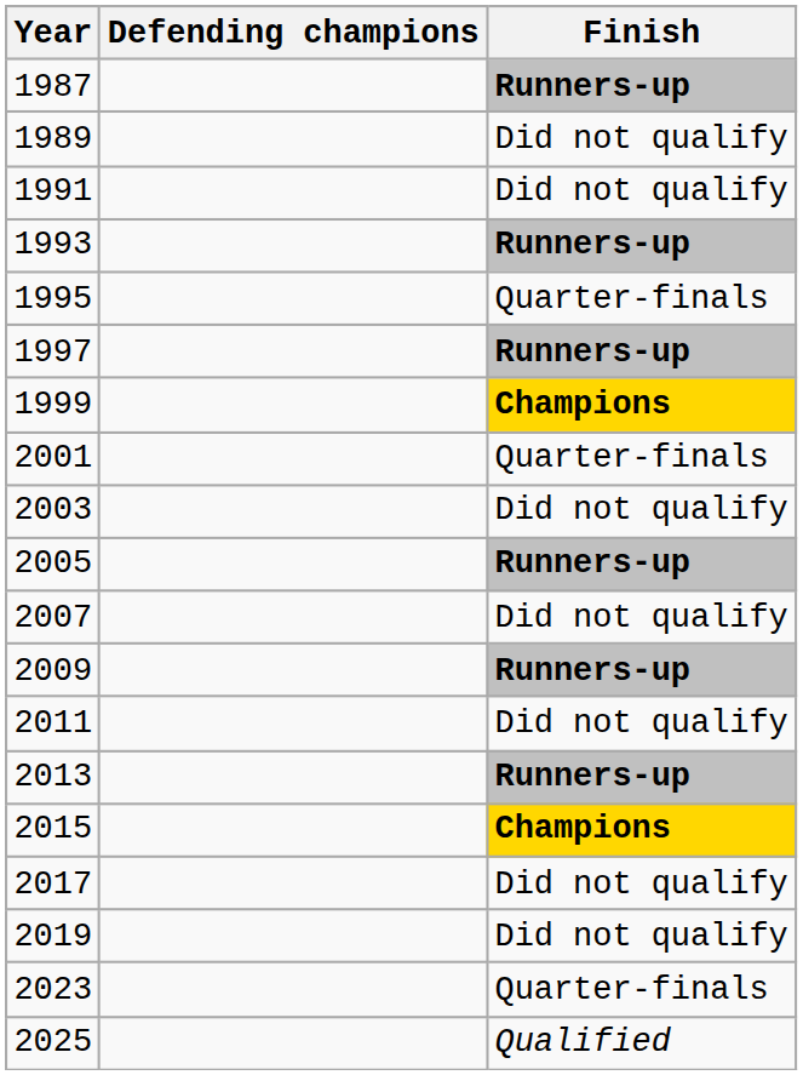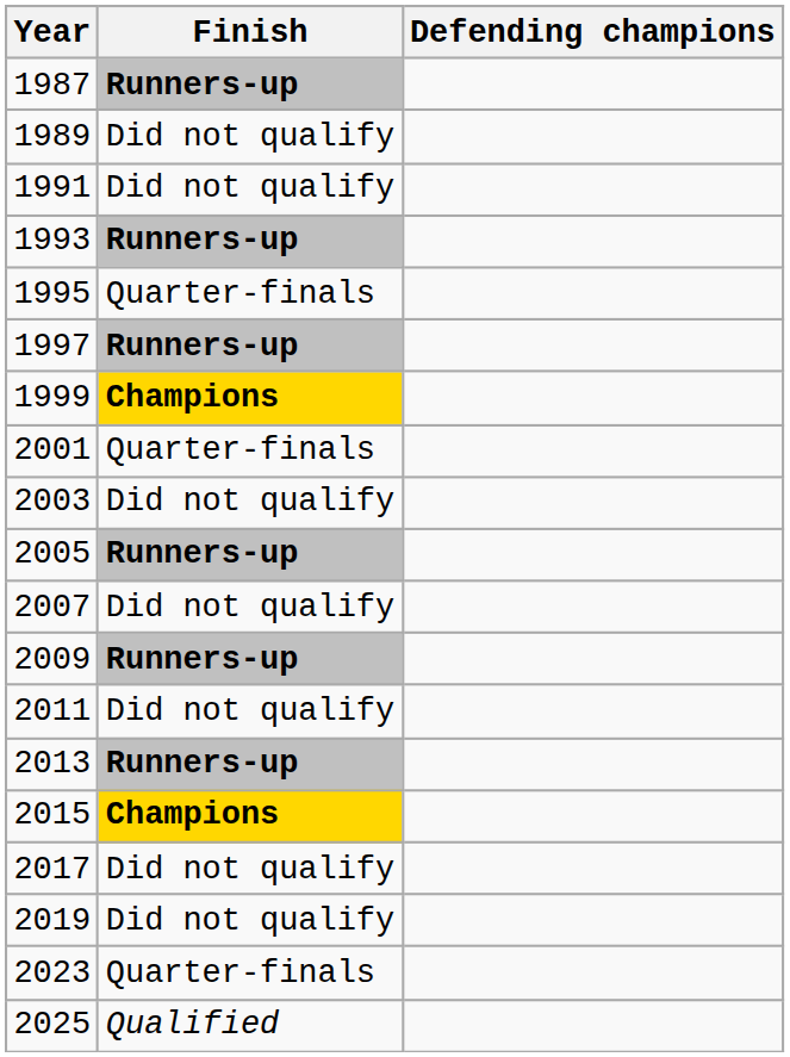 <table class="wikitable">
 <tr>
 <th>Year</th>
+<th>Finish</th>
 <th>Defending champions</th>
-<th>Finish</th>
 </tr>
 <tr>
 <td>1987</td>
+<td bgcolor=silver><strong>Runners-up</strong></td>
 <td></td>
-<td bgcolor=silver><strong>Runners-up</strong></td>
 </tr>
 <tr>
 <td>1989</td>
+<td>Did not qualify</td>
 <td></td>
-<td>Did not qualify</td>
 </tr>
 <tr>
 <td>1991</td>
+<td>Did not qualify</td>
 <td></td>
-<td>Did not qualify</td>
 </tr>
 <tr>
 <td>1993</td>
+<td bgcolor=silver><strong>Runners-up</strong></td>
 <td></td>
-<td bgcolor=silver><strong>Runners-up</strong></td>
 </tr>
 <tr>
 <td>1995</td>
+<td>Quarter-finals</td>
 <td></td>
-<td>Quarter-finals</td>
 </tr>
 <tr>
 <td>1997</td>
+<td bgcolor=silver><strong>Runners-up</strong></td>
 <td></td>
-<td bgcolor=silver><strong>Runners-up</strong></td>
 </tr>
 <tr>
 <td>1999</td>
+<td bgcolor=gold><strong>Champions</strong></td>
 <td></td>
-<td bgcolor=gold><strong>Champions</strong></td>
 </tr>
 <tr>
 <td>2001</td>
+<td>Quarter-finals</td>
 <td></td>
-<td>Quarter-finals</td>
 </tr>
 <tr>
 <td>2003</td>
+<td>Did not qualify</td>
 <td></td>
-<td>Did not qualify</td>
 </tr>
 <tr>
 <td>2005</td>
+<td bgcolor=silver><strong>Runners-up</strong></td>
 <td></td>
-<td bgcolor=silver><strong>Runners-up</strong></td>
 </tr>
 <tr>
 <td>2007</td>
+<td>Did not qualify</td>
 <td></td>
-<td>Did not qualify</td>
 </tr>
 <tr>
 <td>2009</td>
+<td bgcolor=silver><strong>Runners-up</strong></td>
 <td></td>
-<td bgcolor=silver><strong>Runners-up</strong></td>
 </tr>
 <tr>
 <td>2011</td>
+<td>Did not qualify</td>
 <td></td>
-<td>Did not qualify</td>
 </tr>
 <tr>
 <td>2013</td>
+<td bgcolor=silver><strong>Runners-up</strong></td>
 <td></td>
-<td bgcolor=silver><strong>Runners-up</strong></td>
 </tr>
 <tr>
 <td>2015</td>
+<td bgcolor=gold><strong>Champions</strong></td>
 <td></td>
-<td bgcolor=gold><strong>Champions</strong></td>
 </tr>
 <tr>
 <td>2017</td>
+<td>Did not qualify</td>
 <td></td>
-<td>Did not qualify</td>
 </tr>
 <tr>
 <td>2019</td>
+<td>Did not qualify</td>
 <td></td>
-<td>Did not qualify</td>
 </tr>
 <tr>
 <td>2023</td>
+<td>Quarter-finals</td>
 <td></td>
-<td>Quarter-finals</td>
 </tr>
 <tr>
 <td>2025</td>
+<td><em>Qualified</em></td>
 <td></td>
-<td><em>Qualified</em></td>
 </tr>
 </table>
